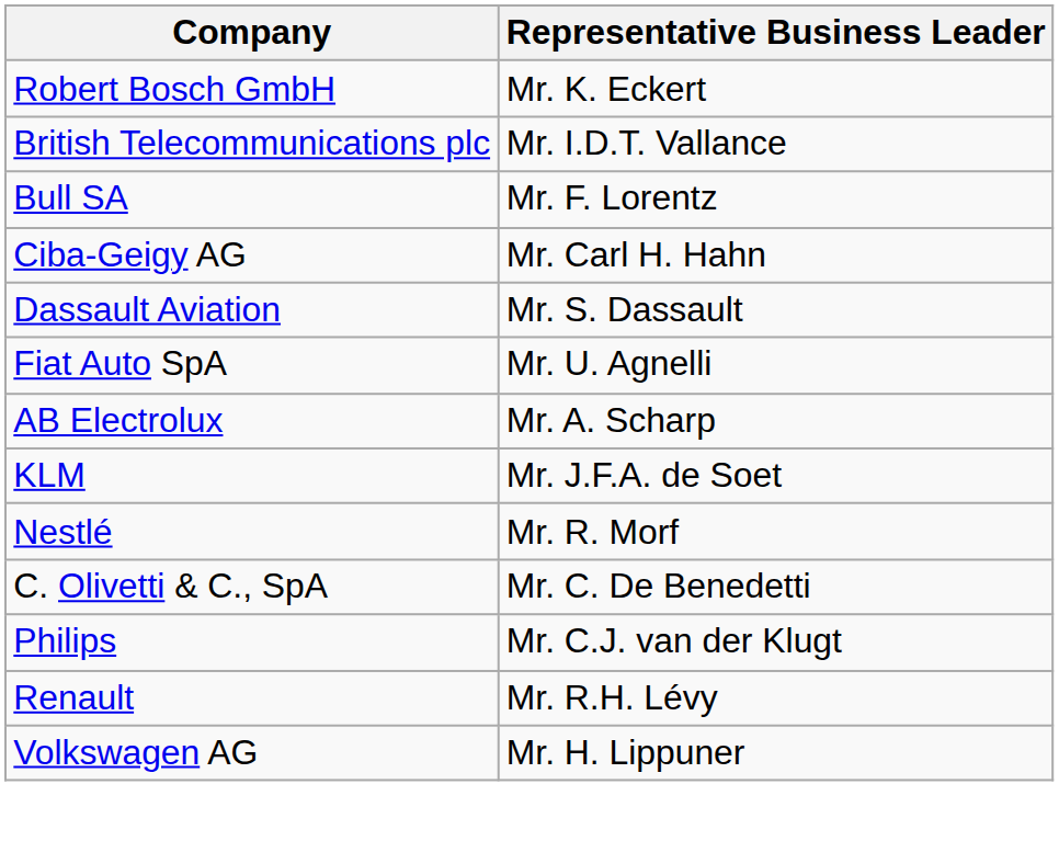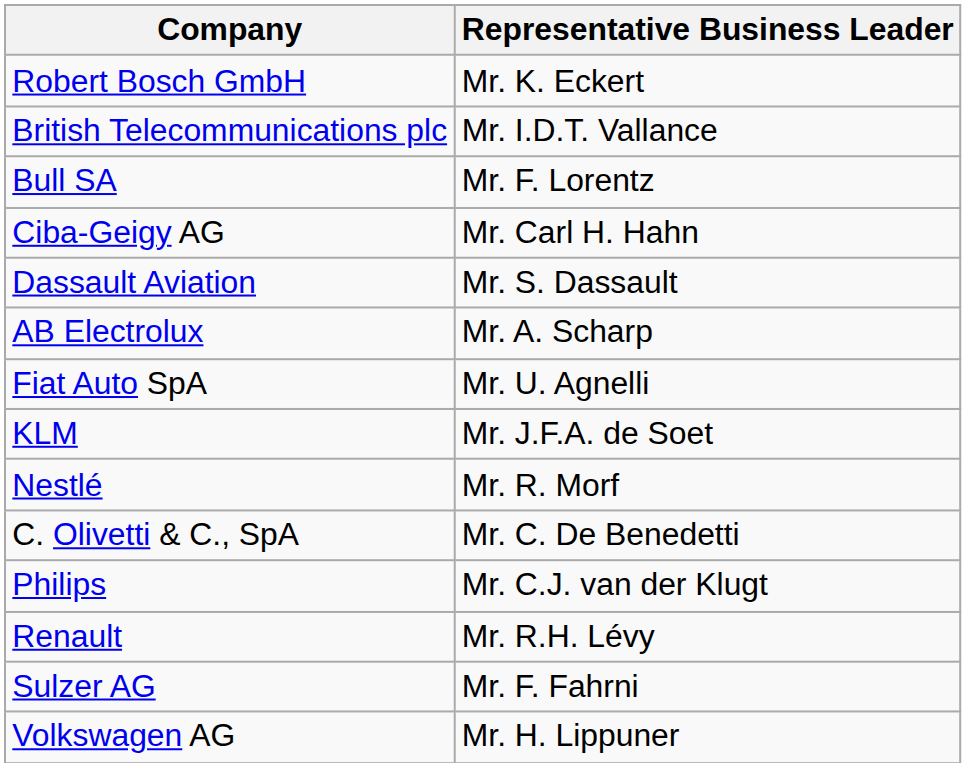 <table class="wikitable" border="1">
 <tr>
 <th>Company</th>
 <th>Representative Business Leader</th>
 </tr>
 <tr>
 <td><a href='#'>Robert Bosch GmbH</a></td>
 <td>Mr. K. Eckert</td>
 </tr>
 <tr>
 <td><a href='#'>British Telecommunications plc</a></td>
 <td>Mr. I.D.T. Vallance</td>
 </tr>
 <tr>
 <td><a href='#'>Bull SA</a></td>
 <td>Mr. F. Lorentz</td>
 </tr>
 <tr>
 <td><a href='#'>Ciba-Geigy</a> AG</td>
 <td>Mr. Carl H. Hahn</td>
 </tr>
 <tr>
 <td><a href='#'>Dassault Aviation</a></td>
 <td>Mr. S. Dassault</td>
 </tr>
 <tr>
+<td><a href='#'>AB Electrolux</a></td>
+<td>Mr. A. Scharp</td>
+</tr>
+<tr>
 <td><a href='#'>Fiat Auto</a> SpA</td>
 <td>Mr. U. Agnelli</td>
-</tr>
-<tr>
-<td><a href='#'>AB Electrolux</a></td>
-<td>Mr. A. Scharp</td>
 </tr>
 <tr>
 <td><a href='#'>KLM</a></td>
 <td>Mr. J.F.A. de Soet</td>
 </tr>
 <tr>
 <td><a href='#'>Nestlé</a></td>
 <td>Mr. R. Morf</td>
 </tr>
 <tr>
 <td>C. <a href='#'>Olivetti</a> & C., SpA</td>
 <td>Mr. C. De Benedetti</td>
 </tr>
 <tr>
 <td><a href='#'>Philips</a></td>
 <td>Mr. C.J. van der Klugt</td>
 </tr>
 <tr>
 <td><a href='#'>Renault</a></td>
 <td>Mr. R.H. Lévy</td>
 </tr>
 <tr>
+<td><a href='#'>Sulzer AG</a></td>
+<td>Mr. F. Fahrni</td>
+</tr>
+<tr>
 <td><a href='#'>Volkswagen</a> AG</td>
 <td>Mr. H. Lippuner</td>
 </tr>
 </table>
